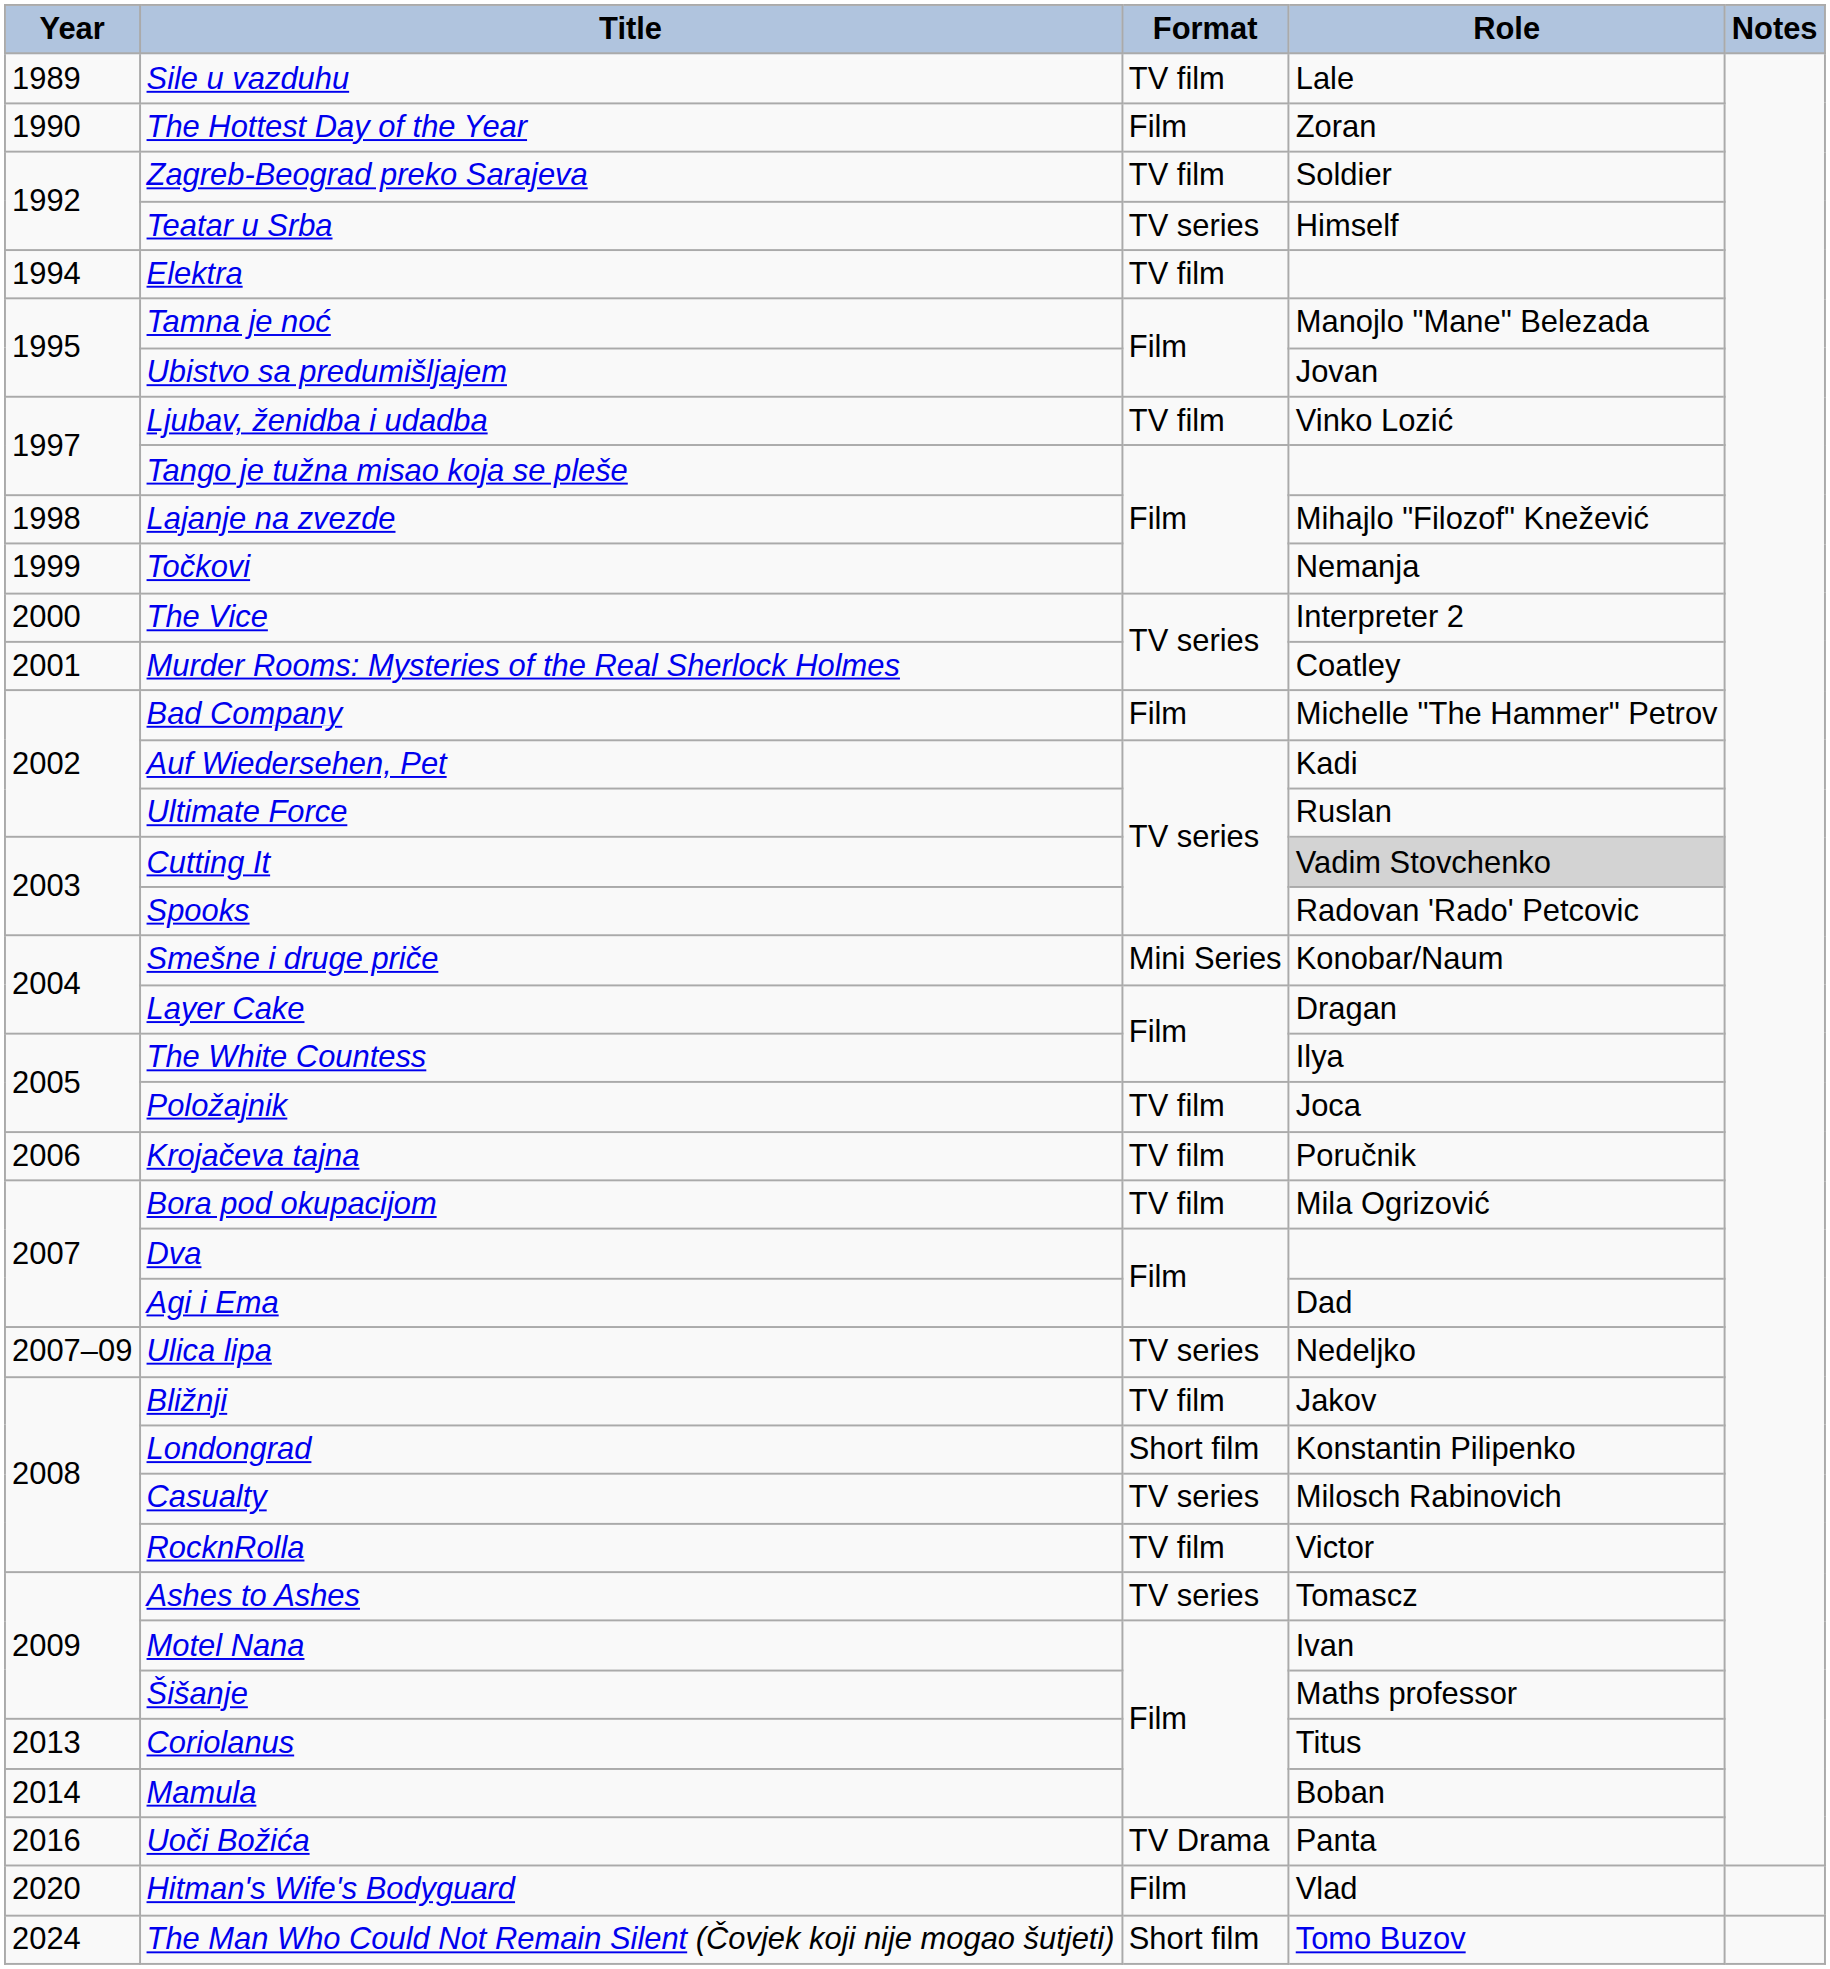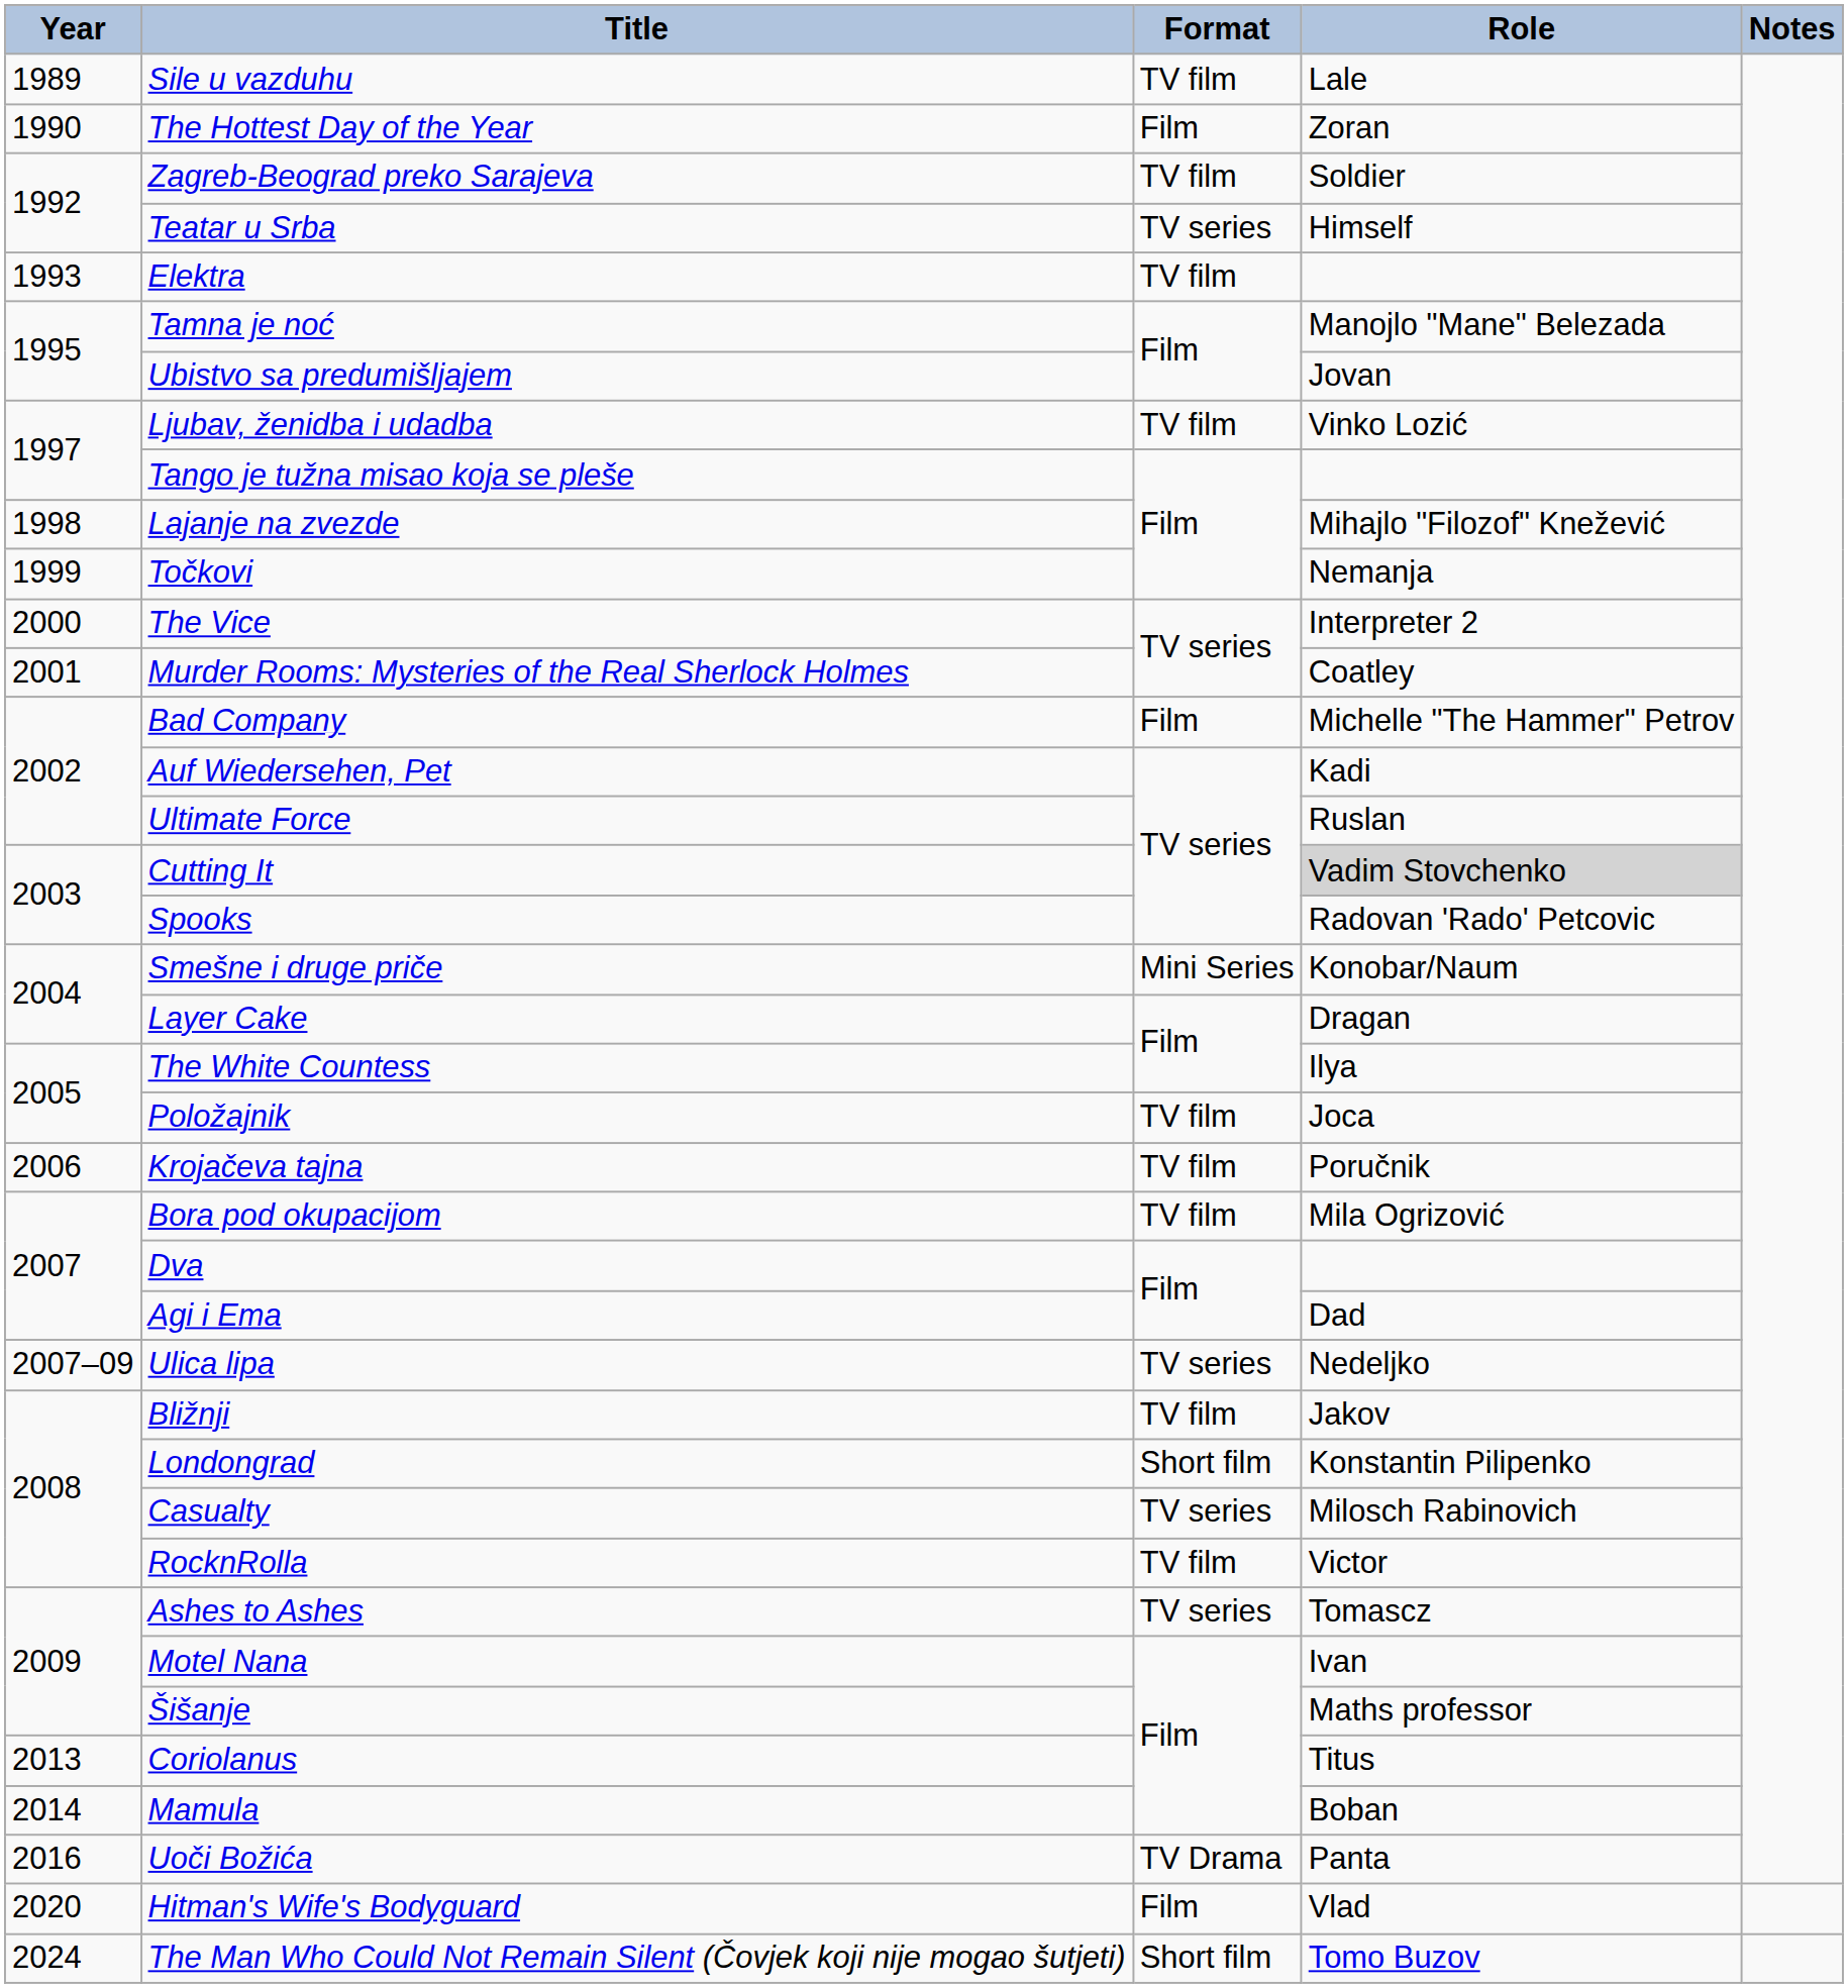 <table class="wikitable">
 <tr>
 <th style="background:#B0C4DE;">Year</th>
 <th style="background:#B0C4DE;">Title</th>
 <th style="background:#B0C4DE;">Format</th>
 <th style="background:#B0C4DE;">Role</th>
 <th style="background:#B0C4DE;">Notes</th>
 </tr>
 <tr>
 <td>1989</td>
 <td><em><a href='#'>Sile u vazduhu</a></em></td>
 <td>TV film</td>
 <td>Lale</td>
 <td rowspan="37"></td>
 </tr>
 <tr>
 <td>1990</td>
 <td><em><a href='#'>The Hottest Day of the Year</a></em></td>
 <td>Film</td>
 <td>Zoran</td>
 </tr>
 <tr>
 <td rowspan="2">1992</td>
 <td><em><a href='#'>Zagreb-Beograd preko Sarajeva</a></em></td>
 <td>TV film</td>
 <td>Soldier</td>
 </tr>
 <tr>
 <td><em><a href='#'>Teatar u Srba</a></em></td>
 <td>TV series</td>
 <td>Himself</td>
 </tr>
 <tr>
-<td>1994</td>
+<td>1993</td>
 <td><em><a href='#'>Elektra</a></em></td>
 <td>TV film</td>
 <td></td>
 </tr>
 <tr>
 <td rowspan="2">1995</td>
 <td><em><a href='#'>Tamna je noć</a></em></td>
 <td rowspan="2">Film</td>
 <td>Manojlo "Mane" Belezada</td>
 </tr>
 <tr>
 <td><em><a href='#'>Ubistvo sa predumišljajem</a></em></td>
 <td>Jovan</td>
 </tr>
 <tr>
 <td rowspan="2">1997</td>
 <td><em><a href='#'>Ljubav, ženidba i udadba</a></em></td>
 <td>TV film</td>
 <td>Vinko Lozić</td>
 </tr>
 <tr>
 <td><em><a href='#'>Tango je tužna misao koja se pleše</a></em></td>
 <td rowspan="3">Film</td>
 <td></td>
 </tr>
 <tr>
 <td>1998</td>
 <td><em><a href='#'>Lajanje na zvezde</a></em></td>
 <td>Mihajlo "Filozof" Knežević</td>
 </tr>
 <tr>
 <td>1999</td>
 <td><em><a href='#'>Točkovi</a></em></td>
 <td>Nemanja</td>
 </tr>
 <tr>
 <td>2000</td>
 <td><em><a href='#'>The Vice</a></em></td>
 <td rowspan="2">TV series</td>
 <td>Interpreter 2</td>
 </tr>
 <tr>
 <td>2001</td>
 <td><em><a href='#'>Murder Rooms: Mysteries of the Real Sherlock Holmes</a></em></td>
 <td>Coatley</td>
 </tr>
 <tr>
 <td rowspan="3">2002</td>
 <td><em><a href='#'>Bad Company</a></em></td>
 <td>Film</td>
 <td>Michelle "The Hammer" Petrov</td>
 </tr>
 <tr>
 <td><em><a href='#'>Auf Wiedersehen, Pet</a></em></td>
 <td rowspan="4">TV series</td>
 <td>Kadi</td>
 </tr>
 <tr>
 <td><em><a href='#'>Ultimate Force</a></em></td>
 <td>Ruslan</td>
 </tr>
 <tr>
 <td rowspan="2">2003</td>
 <td><em><a href='#'>Cutting It</a></em></td>
 <td style="background: lightgrey;">Vadim Stovchenko</td>
 </tr>
 <tr>
 <td><em><a href='#'>Spooks</a></em></td>
 <td>Radovan 'Rado' Petcovic</td>
 </tr>
 <tr>
 <td rowspan="2">2004</td>
 <td><em><a href='#'>Smešne i druge priče</a></em></td>
 <td>Mini Series</td>
 <td>Konobar/Naum</td>
 </tr>
 <tr>
 <td><em><a href='#'>Layer Cake</a></em></td>
 <td rowspan="2">Film</td>
 <td>Dragan</td>
 </tr>
 <tr>
 <td rowspan="2">2005</td>
 <td><em><a href='#'>The White Countess</a></em></td>
 <td>Ilya</td>
 </tr>
 <tr>
 <td><em><a href='#'>Položajnik</a></em></td>
 <td>TV film</td>
 <td>Joca</td>
 </tr>
 <tr>
 <td>2006</td>
 <td><em><a href='#'>Krojačeva tajna</a></em></td>
 <td>TV film</td>
 <td>Poručnik</td>
 </tr>
 <tr>
 <td rowspan="3">2007</td>
 <td><em><a href='#'>Bora pod okupacijom</a></em></td>
 <td>TV film</td>
 <td>Mila Ogrizović</td>
 </tr>
 <tr>
 <td><em><a href='#'>Dva</a></em></td>
 <td rowspan="2">Film</td>
 <td></td>
 </tr>
 <tr>
 <td><em><a href='#'>Agi i Ema</a></em></td>
 <td>Dad</td>
 </tr>
 <tr>
 <td>2007–09</td>
 <td><em><a href='#'>Ulica lipa</a></em></td>
 <td>TV series</td>
 <td>Nedeljko</td>
 </tr>
 <tr>
 <td rowspan="4">2008</td>
 <td><em><a href='#'>Bližnji</a></em></td>
 <td>TV film</td>
 <td>Jakov</td>
 </tr>
 <tr>
 <td><em><a href='#'>Londongrad</a></em></td>
 <td>Short film</td>
 <td>Konstantin Pilipenko</td>
 </tr>
 <tr>
 <td><em><a href='#'>Casualty</a></em></td>
 <td>TV series</td>
 <td>Milosch Rabinovich</td>
 </tr>
 <tr>
 <td><em><a href='#'>RocknRolla</a></em></td>
 <td>TV film</td>
 <td>Victor</td>
 </tr>
 <tr>
 <td rowspan="3">2009</td>
 <td><em><a href='#'>Ashes to Ashes</a></em></td>
 <td>TV series</td>
 <td>Tomascz</td>
 </tr>
 <tr>
 <td><em><a href='#'>Motel Nana</a></em></td>
 <td rowspan="4">Film</td>
 <td>Ivan</td>
 </tr>
 <tr>
 <td><em><a href='#'>Šišanje</a></em></td>
 <td>Maths professor</td>
 </tr>
 <tr>
 <td>2013</td>
 <td><em><a href='#'>Coriolanus</a></em></td>
 <td>Titus</td>
 </tr>
 <tr>
 <td>2014</td>
 <td><em><a href='#'>Mamula</a></em></td>
 <td>Boban</td>
 </tr>
 <tr>
 <td>2016</td>
 <td><em><a href='#'>Uoči Božića</a></em></td>
 <td>TV Drama</td>
 <td>Panta</td>
 </tr>
 <tr>
 <td>2020</td>
 <td><em><a href='#'>Hitman's Wife's Bodyguard</a></em></td>
 <td>Film</td>
 <td>Vlad</td>
 </tr>
 <tr>
 <td>2024</td>
 <td><em><a href='#'>The Man Who Could Not Remain Silent</a> (Čovjek koji nije mogao šutjeti)</em></td>
 <td>Short film</td>
 <td><a href='#'>Tomo Buzov</a></td>
 <td></td>
 </tr>
 </table>
